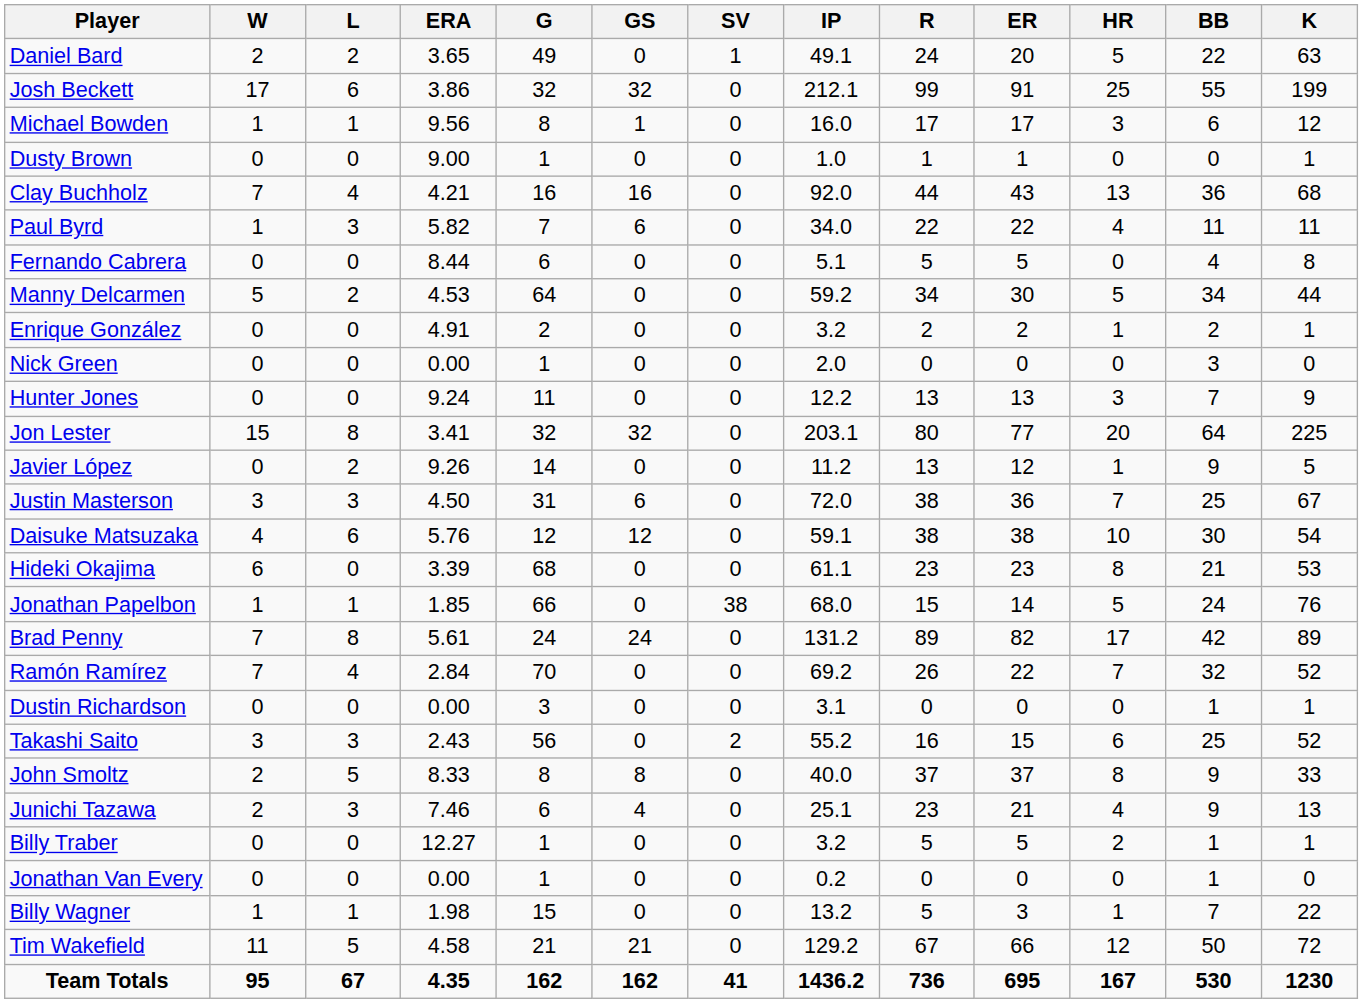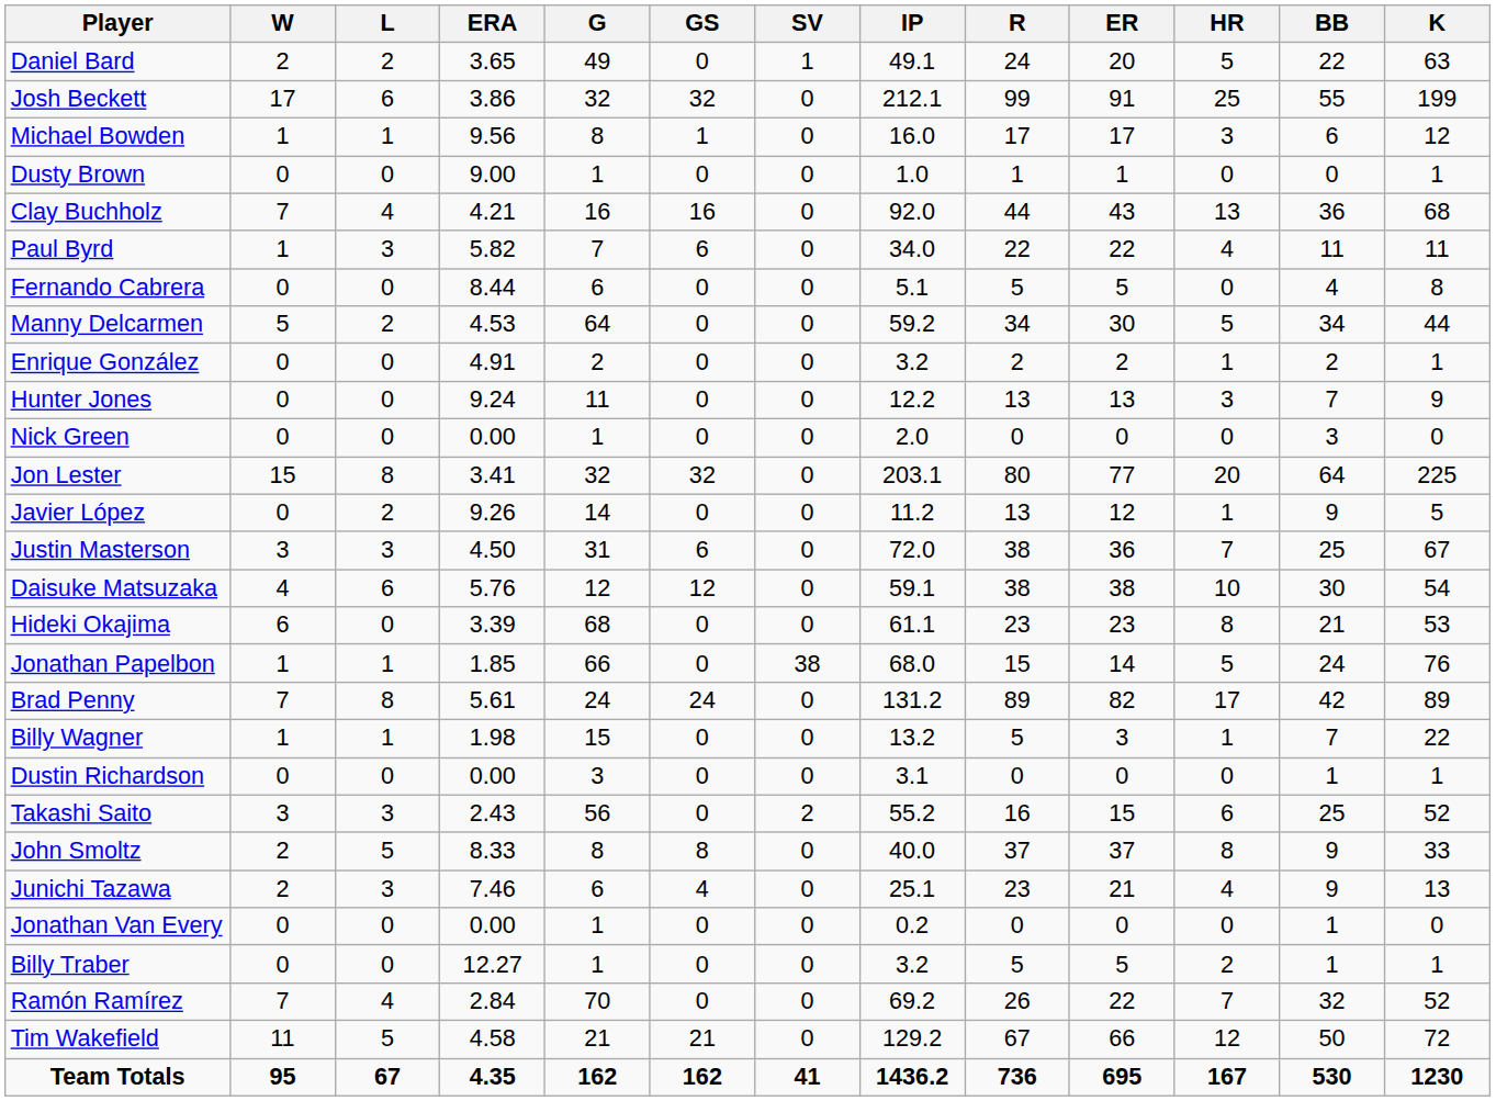 <table class="wikitable sortable">
 <tr>
 <th bgcolor="#DDDDFF" width="15%">Player</th>
 <th bgcolor="#DDDDFF" width="7%">W</th>
 <th bgcolor="#DDDDFF" width="7%">L</th>
 <th bgcolor="#DDDDFF" width="7%">ERA</th>
 <th bgcolor="#DDDDFF" width="7%">G</th>
 <th bgcolor="#DDDDFF" width="7%">GS</th>
 <th bgcolor="#DDDDFF" width="7%">SV</th>
 <th bgcolor="#DDDDFF" width="7%">IP</th>
 <th bgcolor="#DDDDFF" width="7%">R</th>
 <th bgcolor="#DDDDFF" width="7%">ER</th>
 <th bgcolor="#DDDDFF" width="7%">HR</th>
 <th bgcolor="#DDDDFF" width="7%">BB</th>
 <th bgcolor="#DDDDFF" width="7%">K</th>
 </tr>
 <tr>
 <td><a href='#'>Daniel Bard</a></td>
 <td style="text-align:center">2</td>
 <td style="text-align:center">2</td>
 <td style="text-align:center">3.65</td>
 <td style="text-align:center">49</td>
 <td style="text-align:center">0</td>
 <td style="text-align:center">1</td>
 <td style="text-align:center">49.1</td>
 <td style="text-align:center">24</td>
 <td style="text-align:center">20</td>
 <td style="text-align:center">5</td>
 <td style="text-align:center">22</td>
 <td style="text-align:center">63</td>
 </tr>
 <tr>
 <td><a href='#'>Josh Beckett</a></td>
 <td style="text-align:center">17</td>
 <td style="text-align:center">6</td>
 <td style="text-align:center">3.86</td>
 <td style="text-align:center">32</td>
 <td style="text-align:center">32</td>
 <td style="text-align:center">0</td>
 <td style="text-align:center">212.1</td>
 <td style="text-align:center">99</td>
 <td style="text-align:center">91</td>
 <td style="text-align:center">25</td>
 <td style="text-align:center">55</td>
 <td style="text-align:center">199</td>
 </tr>
 <tr>
 <td><a href='#'>Michael Bowden</a></td>
 <td style="text-align:center">1</td>
 <td style="text-align:center">1</td>
 <td style="text-align:center">9.56</td>
 <td style="text-align:center">8</td>
 <td style="text-align:center">1</td>
 <td style="text-align:center">0</td>
 <td style="text-align:center">16.0</td>
 <td style="text-align:center">17</td>
 <td style="text-align:center">17</td>
 <td style="text-align:center">3</td>
 <td style="text-align:center">6</td>
 <td style="text-align:center">12</td>
 </tr>
 <tr>
 <td><a href='#'>Dusty Brown</a></td>
 <td style="text-align:center">0</td>
 <td style="text-align:center">0</td>
 <td style="text-align:center">9.00</td>
 <td style="text-align:center">1</td>
 <td style="text-align:center">0</td>
 <td style="text-align:center">0</td>
 <td style="text-align:center">1.0</td>
 <td style="text-align:center">1</td>
 <td style="text-align:center">1</td>
 <td style="text-align:center">0</td>
 <td style="text-align:center">0</td>
 <td style="text-align:center">1</td>
 </tr>
 <tr>
 <td><a href='#'>Clay Buchholz</a></td>
 <td style="text-align:center">7</td>
 <td style="text-align:center">4</td>
 <td style="text-align:center">4.21</td>
 <td style="text-align:center">16</td>
 <td style="text-align:center">16</td>
 <td style="text-align:center">0</td>
 <td style="text-align:center">92.0</td>
 <td style="text-align:center">44</td>
 <td style="text-align:center">43</td>
 <td style="text-align:center">13</td>
 <td style="text-align:center">36</td>
 <td style="text-align:center">68</td>
 </tr>
 <tr>
 <td><a href='#'>Paul Byrd</a></td>
 <td style="text-align:center">1</td>
 <td style="text-align:center">3</td>
 <td style="text-align:center">5.82</td>
 <td style="text-align:center">7</td>
 <td style="text-align:center">6</td>
 <td style="text-align:center">0</td>
 <td style="text-align:center">34.0</td>
 <td style="text-align:center">22</td>
 <td style="text-align:center">22</td>
 <td style="text-align:center">4</td>
 <td style="text-align:center">11</td>
 <td style="text-align:center">11</td>
 </tr>
 <tr>
 <td><a href='#'>Fernando Cabrera</a></td>
 <td style="text-align:center">0</td>
 <td style="text-align:center">0</td>
 <td style="text-align:center">8.44</td>
 <td style="text-align:center">6</td>
 <td style="text-align:center">0</td>
 <td style="text-align:center">0</td>
 <td style="text-align:center">5.1</td>
 <td style="text-align:center">5</td>
 <td style="text-align:center">5</td>
 <td style="text-align:center">0</td>
 <td style="text-align:center">4</td>
 <td style="text-align:center">8</td>
 </tr>
 <tr>
 <td><a href='#'>Manny Delcarmen</a></td>
 <td style="text-align:center">5</td>
 <td style="text-align:center">2</td>
 <td style="text-align:center">4.53</td>
 <td style="text-align:center">64</td>
 <td style="text-align:center">0</td>
 <td style="text-align:center">0</td>
 <td style="text-align:center">59.2</td>
 <td style="text-align:center">34</td>
 <td style="text-align:center">30</td>
 <td style="text-align:center">5</td>
 <td style="text-align:center">34</td>
 <td style="text-align:center">44</td>
 </tr>
 <tr>
 <td><a href='#'>Enrique González</a></td>
 <td style="text-align:center">0</td>
 <td style="text-align:center">0</td>
 <td style="text-align:center">4.91</td>
 <td style="text-align:center">2</td>
 <td style="text-align:center">0</td>
 <td style="text-align:center">0</td>
 <td style="text-align:center">3.2</td>
 <td style="text-align:center">2</td>
 <td style="text-align:center">2</td>
 <td style="text-align:center">1</td>
 <td style="text-align:center">2</td>
 <td style="text-align:center">1</td>
 </tr>
 <tr>
+<td><a href='#'>Hunter Jones</a></td>
+<td style="text-align:center">0</td>
+<td style="text-align:center">0</td>
+<td style="text-align:center">9.24</td>
+<td style="text-align:center">11</td>
+<td style="text-align:center">0</td>
+<td style="text-align:center">0</td>
+<td style="text-align:center">12.2</td>
+<td style="text-align:center">13</td>
+<td style="text-align:center">13</td>
+<td style="text-align:center">3</td>
+<td style="text-align:center">7</td>
+<td style="text-align:center">9</td>
+</tr>
+<tr>
 <td><a href='#'>Nick Green</a></td>
 <td style="text-align:center">0</td>
 <td style="text-align:center">0</td>
 <td style="text-align:center">0.00</td>
 <td style="text-align:center">1</td>
 <td style="text-align:center">0</td>
 <td style="text-align:center">0</td>
 <td style="text-align:center">2.0</td>
 <td style="text-align:center">0</td>
 <td style="text-align:center">0</td>
 <td style="text-align:center">0</td>
 <td style="text-align:center">3</td>
 <td style="text-align:center">0</td>
-</tr>
-<tr>
-<td><a href='#'>Hunter Jones</a></td>
-<td style="text-align:center">0</td>
-<td style="text-align:center">0</td>
-<td style="text-align:center">9.24</td>
-<td style="text-align:center">11</td>
-<td style="text-align:center">0</td>
-<td style="text-align:center">0</td>
-<td style="text-align:center">12.2</td>
-<td style="text-align:center">13</td>
-<td style="text-align:center">13</td>
-<td style="text-align:center">3</td>
-<td style="text-align:center">7</td>
-<td style="text-align:center">9</td>
 </tr>
 <tr>
 <td><a href='#'>Jon Lester</a></td>
 <td style="text-align:center">15</td>
 <td style="text-align:center">8</td>
 <td style="text-align:center">3.41</td>
 <td style="text-align:center">32</td>
 <td style="text-align:center">32</td>
 <td style="text-align:center">0</td>
 <td style="text-align:center">203.1</td>
 <td style="text-align:center">80</td>
 <td style="text-align:center">77</td>
 <td style="text-align:center">20</td>
 <td style="text-align:center">64</td>
 <td style="text-align:center">225</td>
 </tr>
 <tr>
 <td><a href='#'>Javier López</a></td>
 <td style="text-align:center">0</td>
 <td style="text-align:center">2</td>
 <td style="text-align:center">9.26</td>
 <td style="text-align:center">14</td>
 <td style="text-align:center">0</td>
 <td style="text-align:center">0</td>
 <td style="text-align:center">11.2</td>
 <td style="text-align:center">13</td>
 <td style="text-align:center">12</td>
 <td style="text-align:center">1</td>
 <td style="text-align:center">9</td>
 <td style="text-align:center">5</td>
 </tr>
 <tr>
 <td><a href='#'>Justin Masterson</a></td>
 <td style="text-align:center">3</td>
 <td style="text-align:center">3</td>
 <td style="text-align:center">4.50</td>
 <td style="text-align:center">31</td>
 <td style="text-align:center">6</td>
 <td style="text-align:center">0</td>
 <td style="text-align:center">72.0</td>
 <td style="text-align:center">38</td>
 <td style="text-align:center">36</td>
 <td style="text-align:center">7</td>
 <td style="text-align:center">25</td>
 <td style="text-align:center">67</td>
 </tr>
 <tr>
 <td><a href='#'>Daisuke Matsuzaka</a></td>
 <td style="text-align:center">4</td>
 <td style="text-align:center">6</td>
 <td style="text-align:center">5.76</td>
 <td style="text-align:center">12</td>
 <td style="text-align:center">12</td>
 <td style="text-align:center">0</td>
 <td style="text-align:center">59.1</td>
 <td style="text-align:center">38</td>
 <td style="text-align:center">38</td>
 <td style="text-align:center">10</td>
 <td style="text-align:center">30</td>
 <td style="text-align:center">54</td>
 </tr>
 <tr>
 <td><a href='#'>Hideki Okajima</a></td>
 <td style="text-align:center">6</td>
 <td style="text-align:center">0</td>
 <td style="text-align:center">3.39</td>
 <td style="text-align:center">68</td>
 <td style="text-align:center">0</td>
 <td style="text-align:center">0</td>
 <td style="text-align:center">61.1</td>
 <td style="text-align:center">23</td>
 <td style="text-align:center">23</td>
 <td style="text-align:center">8</td>
 <td style="text-align:center">21</td>
 <td style="text-align:center">53</td>
 </tr>
 <tr>
 <td><a href='#'>Jonathan Papelbon</a></td>
 <td style="text-align:center">1</td>
 <td style="text-align:center">1</td>
 <td style="text-align:center">1.85</td>
 <td style="text-align:center">66</td>
 <td style="text-align:center">0</td>
 <td style="text-align:center">38</td>
 <td style="text-align:center">68.0</td>
 <td style="text-align:center">15</td>
 <td style="text-align:center">14</td>
 <td style="text-align:center">5</td>
 <td style="text-align:center">24</td>
 <td style="text-align:center">76</td>
 </tr>
 <tr>
 <td><a href='#'>Brad Penny</a></td>
 <td style="text-align:center">7</td>
 <td style="text-align:center">8</td>
 <td style="text-align:center">5.61</td>
 <td style="text-align:center">24</td>
 <td style="text-align:center">24</td>
 <td style="text-align:center">0</td>
 <td style="text-align:center">131.2</td>
 <td style="text-align:center">89</td>
 <td style="text-align:center">82</td>
 <td style="text-align:center">17</td>
 <td style="text-align:center">42</td>
 <td style="text-align:center">89</td>
 </tr>
 <tr>
-<td><a href='#'>Ramón Ramírez</a></td>
-<td style="text-align:center">7</td>
-<td style="text-align:center">4</td>
-<td style="text-align:center">2.84</td>
-<td style="text-align:center">70</td>
+<td><a href='#'>Billy Wagner</a></td>
+<td style="text-align:center">1</td>
+<td style="text-align:center">1</td>
+<td style="text-align:center">1.98</td>
+<td style="text-align:center">15</td>
 <td style="text-align:center">0</td>
 <td style="text-align:center">0</td>
-<td style="text-align:center">69.2</td>
-<td style="text-align:center">26</td>
+<td style="text-align:center">13.2</td>
+<td style="text-align:center">5</td>
+<td style="text-align:center">3</td>
+<td style="text-align:center">1</td>
+<td style="text-align:center">7</td>
 <td style="text-align:center">22</td>
-<td style="text-align:center">7</td>
-<td style="text-align:center">32</td>
-<td style="text-align:center">52</td>
 </tr>
 <tr>
 <td><a href='#'>Dustin Richardson</a></td>
 <td style="text-align:center">0</td>
 <td style="text-align:center">0</td>
 <td style="text-align:center">0.00</td>
 <td style="text-align:center">3</td>
 <td style="text-align:center">0</td>
 <td style="text-align:center">0</td>
 <td style="text-align:center">3.1</td>
 <td style="text-align:center">0</td>
 <td style="text-align:center">0</td>
 <td style="text-align:center">0</td>
 <td style="text-align:center">1</td>
 <td style="text-align:center">1</td>
 </tr>
 <tr>
 <td><a href='#'>Takashi Saito</a></td>
 <td style="text-align:center">3</td>
 <td style="text-align:center">3</td>
 <td style="text-align:center">2.43</td>
 <td style="text-align:center">56</td>
 <td style="text-align:center">0</td>
 <td style="text-align:center">2</td>
 <td style="text-align:center">55.2</td>
 <td style="text-align:center">16</td>
 <td style="text-align:center">15</td>
 <td style="text-align:center">6</td>
 <td style="text-align:center">25</td>
 <td style="text-align:center">52</td>
 </tr>
 <tr>
 <td><a href='#'>John Smoltz</a></td>
 <td style="text-align:center">2</td>
 <td style="text-align:center">5</td>
 <td style="text-align:center">8.33</td>
 <td style="text-align:center">8</td>
 <td style="text-align:center">8</td>
 <td style="text-align:center">0</td>
 <td style="text-align:center">40.0</td>
 <td style="text-align:center">37</td>
 <td style="text-align:center">37</td>
 <td style="text-align:center">8</td>
 <td style="text-align:center">9</td>
 <td style="text-align:center">33</td>
 </tr>
 <tr>
 <td><a href='#'>Junichi Tazawa</a></td>
 <td style="text-align:center">2</td>
 <td style="text-align:center">3</td>
 <td style="text-align:center">7.46</td>
 <td style="text-align:center">6</td>
 <td style="text-align:center">4</td>
 <td style="text-align:center">0</td>
 <td style="text-align:center">25.1</td>
 <td style="text-align:center">23</td>
 <td style="text-align:center">21</td>
 <td style="text-align:center">4</td>
 <td style="text-align:center">9</td>
 <td style="text-align:center">13</td>
 </tr>
 <tr>
+<td><a href='#'>Jonathan Van Every</a></td>
+<td style="text-align:center">0</td>
+<td style="text-align:center">0</td>
+<td style="text-align:center">0.00</td>
+<td style="text-align:center">1</td>
+<td style="text-align:center">0</td>
+<td style="text-align:center">0</td>
+<td style="text-align:center">0.2</td>
+<td style="text-align:center">0</td>
+<td style="text-align:center">0</td>
+<td style="text-align:center">0</td>
+<td style="text-align:center">1</td>
+<td style="text-align:center">0</td>
+</tr>
+<tr>
 <td><a href='#'>Billy Traber</a></td>
 <td style="text-align:center">0</td>
 <td style="text-align:center">0</td>
 <td style="text-align:center">12.27</td>
 <td style="text-align:center">1</td>
 <td style="text-align:center">0</td>
 <td style="text-align:center">0</td>
 <td style="text-align:center">3.2</td>
 <td style="text-align:center">5</td>
 <td style="text-align:center">5</td>
 <td style="text-align:center">2</td>
 <td style="text-align:center">1</td>
 <td style="text-align:center">1</td>
 </tr>
 <tr>
-<td><a href='#'>Jonathan Van Every</a></td>
+<td><a href='#'>Ramón Ramírez</a></td>
+<td style="text-align:center">7</td>
+<td style="text-align:center">4</td>
+<td style="text-align:center">2.84</td>
+<td style="text-align:center">70</td>
 <td style="text-align:center">0</td>
 <td style="text-align:center">0</td>
-<td style="text-align:center">0.00</td>
-<td style="text-align:center">1</td>
-<td style="text-align:center">0</td>
-<td style="text-align:center">0</td>
-<td style="text-align:center">0.2</td>
-<td style="text-align:center">0</td>
-<td style="text-align:center">0</td>
-<td style="text-align:center">0</td>
-<td style="text-align:center">1</td>
-<td style="text-align:center">0</td>
-</tr>
-<tr>
-<td><a href='#'>Billy Wagner</a></td>
-<td style="text-align:center">1</td>
-<td style="text-align:center">1</td>
-<td style="text-align:center">1.98</td>
-<td style="text-align:center">15</td>
-<td style="text-align:center">0</td>
-<td style="text-align:center">0</td>
-<td style="text-align:center">13.2</td>
-<td style="text-align:center">5</td>
-<td style="text-align:center">3</td>
-<td style="text-align:center">1</td>
+<td style="text-align:center">69.2</td>
+<td style="text-align:center">26</td>
+<td style="text-align:center">22</td>
 <td style="text-align:center">7</td>
-<td style="text-align:center">22</td>
+<td style="text-align:center">32</td>
+<td style="text-align:center">52</td>
 </tr>
 <tr>
 <td><a href='#'>Tim Wakefield</a></td>
 <td style="text-align:center">11</td>
 <td style="text-align:center">5</td>
 <td style="text-align:center">4.58</td>
 <td style="text-align:center">21</td>
 <td style="text-align:center">21</td>
 <td style="text-align:center">0</td>
 <td style="text-align:center">129.2</td>
 <td style="text-align:center">67</td>
 <td style="text-align:center">66</td>
 <td style="text-align:center">12</td>
 <td style="text-align:center">50</td>
 <td style="text-align:center">72</td>
 </tr>
 <tr>
 <td style="text-align:center"><strong>Team Totals</strong></td>
 <td style="text-align:center"><strong>95</strong></td>
 <td style="text-align:center"><strong>67</strong></td>
 <td style="text-align:center"><strong>4.35</strong></td>
 <td style="text-align:center"><strong>162</strong></td>
 <td style="text-align:center"><strong>162</strong></td>
 <td style="text-align:center"><strong>41</strong></td>
 <td style="text-align:center"><strong>1436.2</strong></td>
 <td style="text-align:center"><strong>736</strong></td>
 <td style="text-align:center"><strong>695</strong></td>
 <td style="text-align:center"><strong>167</strong></td>
 <td style="text-align:center"><strong>530</strong></td>
 <td style="text-align:center"><strong>1230</strong></td>
 </tr>
 </table>
